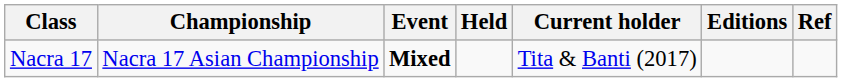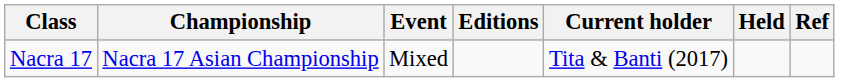 <table class="wikitable sortable" style="text-align:center;">
 <tr>
 <th>Class</th>
 <th>Championship</th>
 <th>Event</th>
+<th>Editions</th>
+<th>Current holder</th>
 <th>Held</th>
-<th>Current holder</th>
-<th>Editions</th>
 <th>Ref</th>
 </tr>
 <tr>
 <td><a href='#'>Nacra 17</a></td>
 <td><a href='#'>Nacra 17 Asian Championship</a></td>
-<td><strong>Mixed</strong></td>
+<td>Mixed</td>
 <td></td>
 <td align=left> <a href='#'>Tita</a> & <a href='#'>Banti</a> (2017)</td>
 <td></td>
 <td></td>
 </tr>
 </table>
